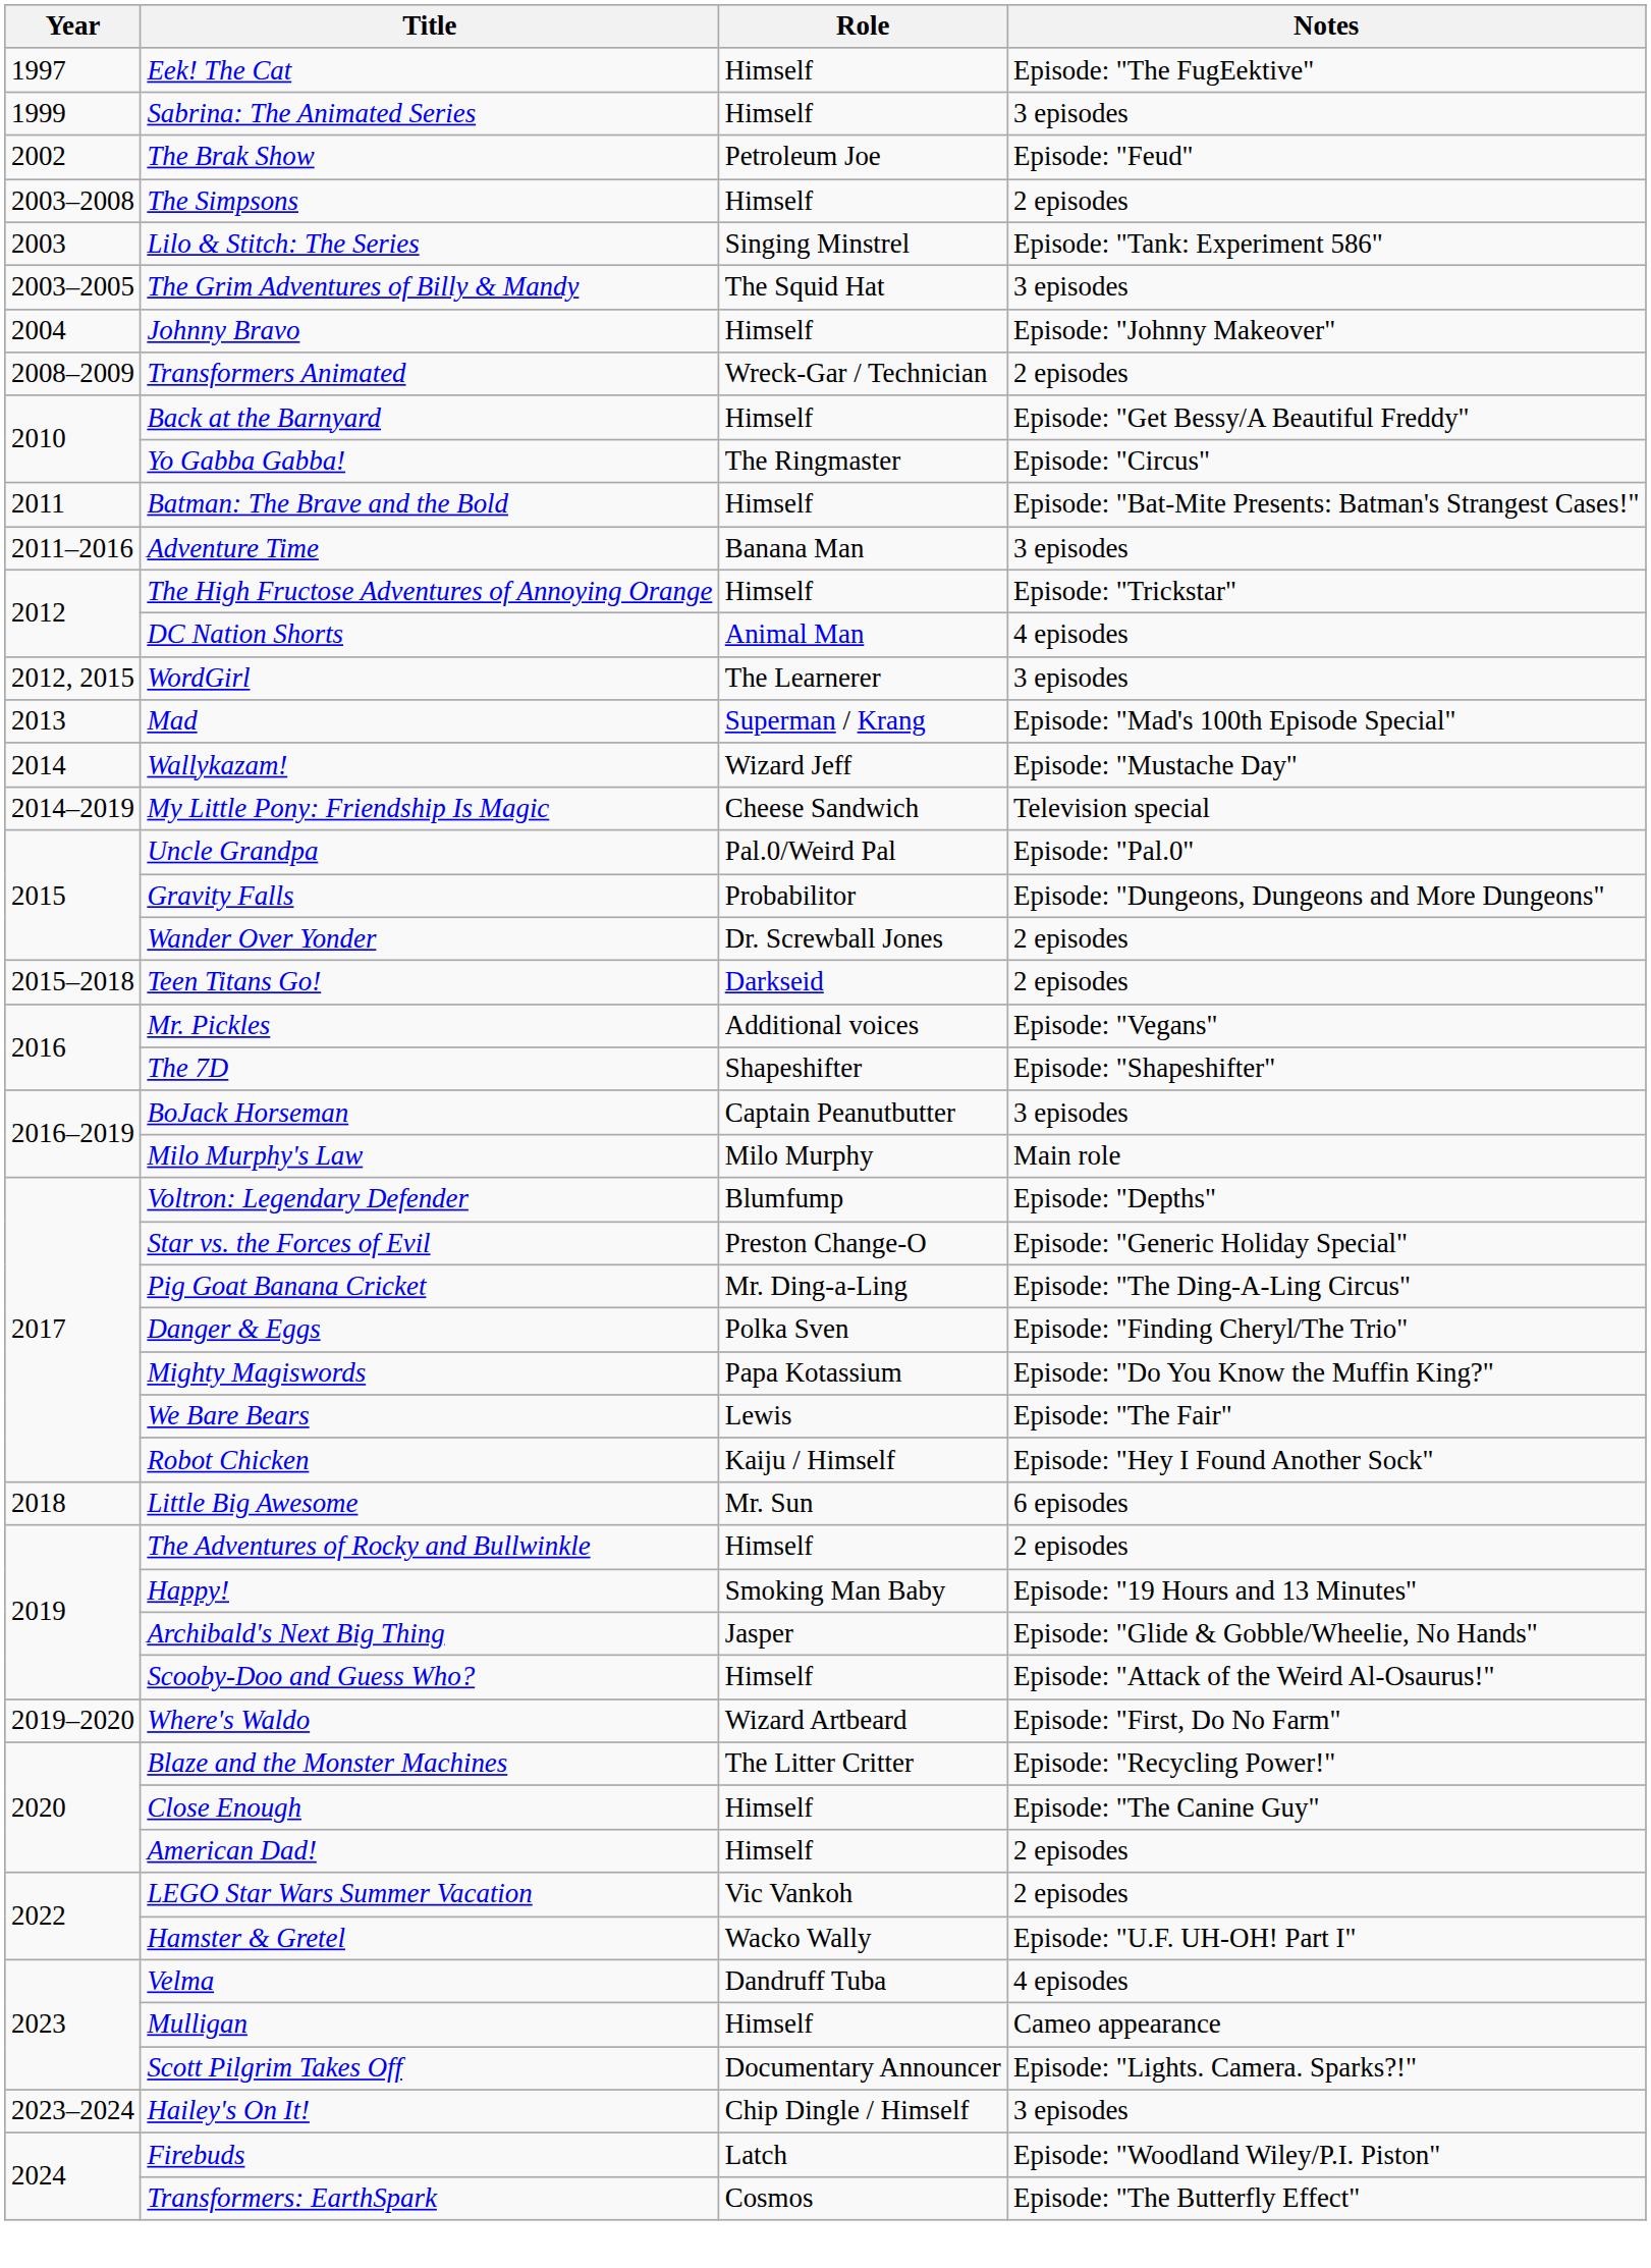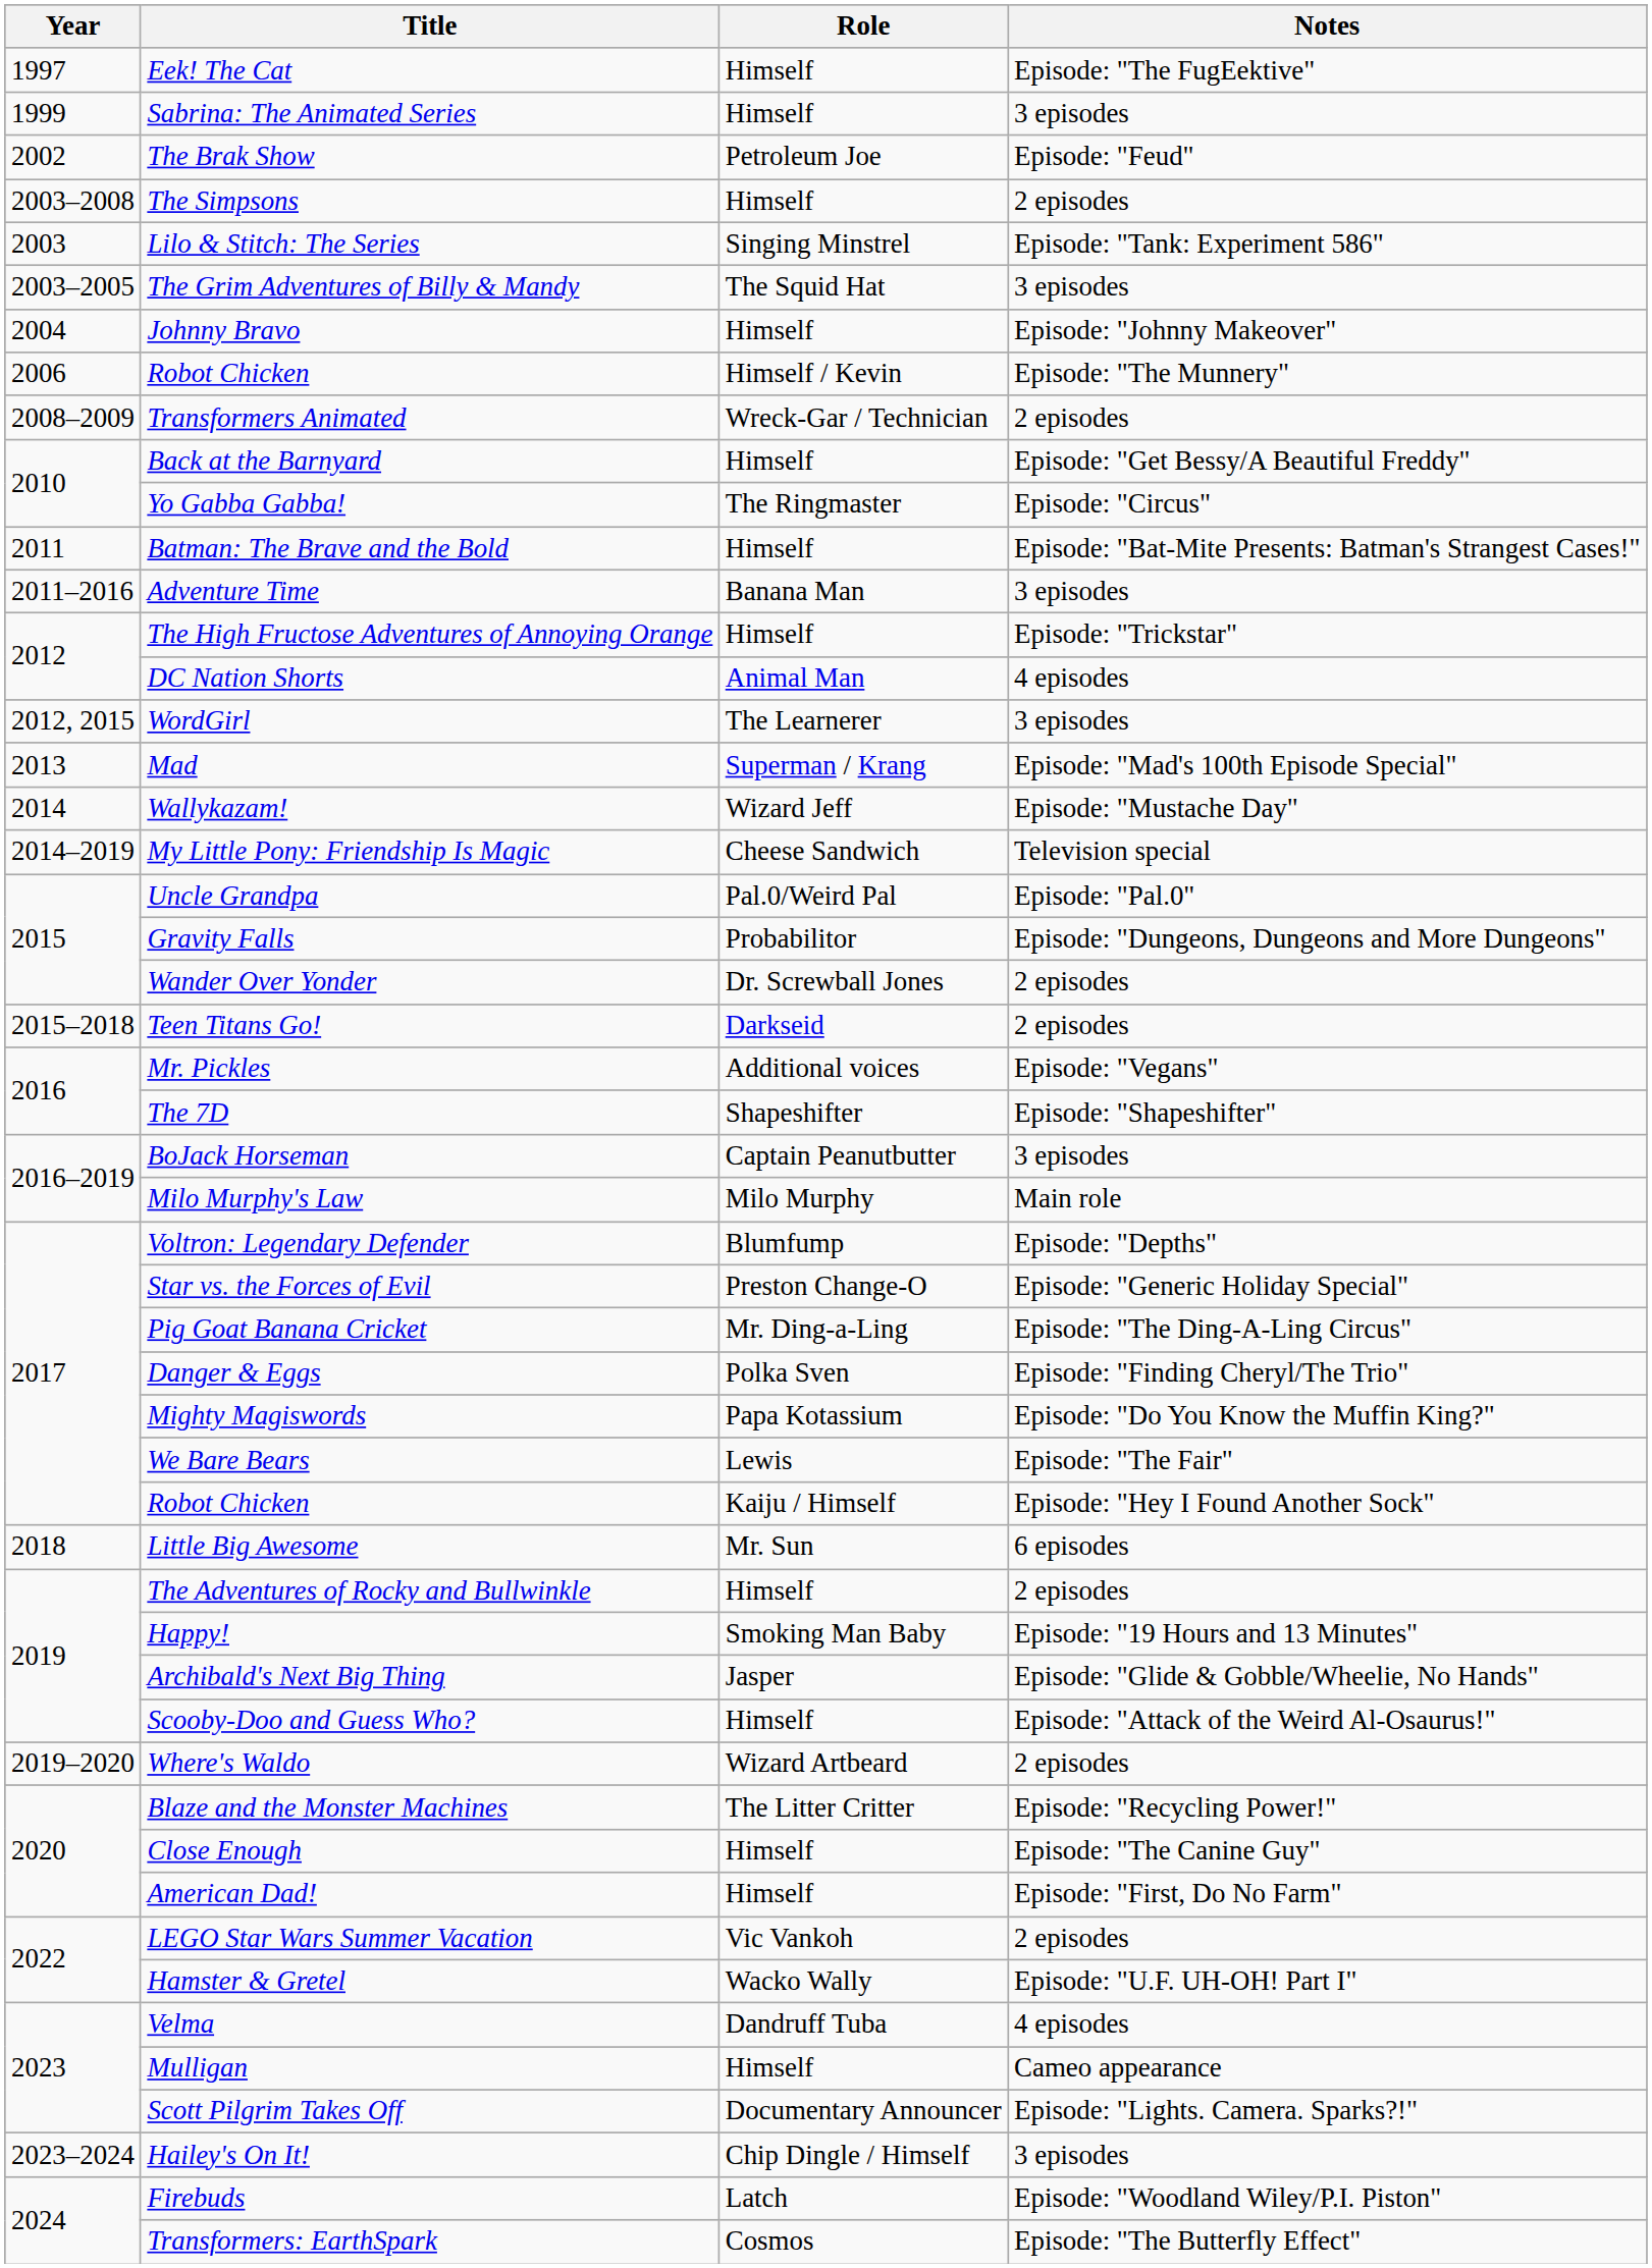 <table class="wikitable sortable">
 <tr>
 <th>Year</th>
 <th>Title</th>
 <th>Role</th>
 <th class="unsortable">Notes</th>
 </tr>
 <tr>
 <td>1997</td>
 <td><em><a href='#'>Eek! The Cat</a></em></td>
 <td>Himself</td>
 <td>Episode: "The FugEektive"</td>
 </tr>
 <tr>
 <td>1999</td>
 <td><em><a href='#'>Sabrina: The Animated Series</a></em></td>
 <td>Himself</td>
 <td>3 episodes</td>
 </tr>
 <tr>
 <td>2002</td>
 <td><em><a href='#'>The Brak Show</a></em></td>
 <td>Petroleum Joe</td>
 <td>Episode: "Feud"</td>
 </tr>
 <tr>
 <td>2003–2008</td>
 <td><em><a href='#'>The Simpsons</a></em></td>
 <td>Himself</td>
 <td>2 episodes</td>
 </tr>
 <tr>
 <td>2003</td>
 <td><em><a href='#'>Lilo & Stitch: The Series</a></em></td>
 <td>Singing Minstrel</td>
 <td>Episode: "Tank: Experiment 586"</td>
 </tr>
 <tr>
 <td>2003–2005</td>
 <td><em><a href='#'>The Grim Adventures of Billy & Mandy</a></em></td>
 <td>The Squid Hat</td>
 <td>3 episodes</td>
 </tr>
 <tr>
 <td>2004</td>
 <td><em><a href='#'>Johnny Bravo</a></em></td>
 <td>Himself</td>
 <td>Episode: "Johnny Makeover"</td>
+</tr>
+<tr>
+<td>2006</td>
+<td><em><a href='#'>Robot Chicken</a></em></td>
+<td>Himself / Kevin</td>
+<td>Episode: "The Munnery"</td>
 </tr>
 <tr>
 <td>2008–2009</td>
 <td><em><a href='#'>Transformers Animated</a></em></td>
 <td>Wreck-Gar / Technician</td>
 <td>2 episodes</td>
 </tr>
 <tr>
 <td rowspan="2">2010</td>
 <td><em><a href='#'>Back at the Barnyard</a></em></td>
 <td>Himself</td>
 <td>Episode: "Get Bessy/A Beautiful Freddy"</td>
 </tr>
 <tr>
 <td><em><a href='#'>Yo Gabba Gabba!</a></em></td>
 <td>The Ringmaster</td>
 <td>Episode: "Circus"</td>
 </tr>
 <tr>
 <td>2011</td>
 <td><em><a href='#'>Batman: The Brave and the Bold</a></em></td>
 <td>Himself</td>
 <td>Episode: "Bat-Mite Presents: Batman's Strangest Cases!"</td>
 </tr>
 <tr>
 <td>2011–2016</td>
 <td><em><a href='#'>Adventure Time</a></em></td>
 <td>Banana Man</td>
 <td>3 episodes</td>
 </tr>
 <tr>
 <td rowspan="2">2012</td>
 <td><em><a href='#'>The High Fructose Adventures of Annoying Orange</a></em></td>
 <td>Himself</td>
 <td>Episode: "Trickstar"</td>
 </tr>
 <tr>
 <td><em><a href='#'>DC Nation Shorts</a></em></td>
 <td><a href='#'>Animal Man</a></td>
 <td>4 episodes</td>
 </tr>
 <tr>
 <td>2012, 2015</td>
 <td><em><a href='#'>WordGirl</a></em></td>
 <td>The Learnerer</td>
 <td>3 episodes</td>
 </tr>
 <tr>
 <td>2013</td>
 <td><em><a href='#'>Mad</a></em></td>
 <td><a href='#'>Superman</a> / <a href='#'>Krang</a></td>
 <td>Episode: "Mad's 100th Episode Special"</td>
 </tr>
 <tr>
 <td>2014</td>
 <td><em><a href='#'>Wallykazam!</a></em></td>
 <td>Wizard Jeff</td>
 <td>Episode: "Mustache Day"</td>
 </tr>
 <tr>
 <td>2014–2019</td>
 <td><em><a href='#'>My Little Pony: Friendship Is Magic</a></em></td>
 <td>Cheese Sandwich</td>
 <td>Television special</td>
 </tr>
 <tr>
 <td rowspan="3">2015</td>
 <td><em><a href='#'>Uncle Grandpa</a></em></td>
 <td>Pal.0/Weird Pal</td>
 <td>Episode: "Pal.0"</td>
 </tr>
 <tr>
 <td><em><a href='#'>Gravity Falls</a></em></td>
 <td>Probabilitor</td>
 <td>Episode: "Dungeons, Dungeons and More Dungeons"</td>
 </tr>
 <tr>
 <td><em><a href='#'>Wander Over Yonder</a></em></td>
 <td>Dr. Screwball Jones</td>
 <td>2 episodes</td>
 </tr>
 <tr>
 <td>2015–2018</td>
 <td><em><a href='#'>Teen Titans Go!</a></em></td>
 <td><a href='#'>Darkseid</a></td>
 <td>2 episodes</td>
 </tr>
 <tr>
 <td rowspan="2">2016</td>
 <td><em><a href='#'>Mr. Pickles</a></em></td>
 <td>Additional voices</td>
 <td>Episode: "Vegans"</td>
 </tr>
 <tr>
 <td><em><a href='#'>The 7D</a></em></td>
 <td>Shapeshifter</td>
 <td>Episode: "Shapeshifter"</td>
 </tr>
 <tr>
 <td rowspan="2">2016–2019</td>
 <td><em><a href='#'>BoJack Horseman</a></em></td>
 <td>Captain Peanutbutter</td>
 <td>3 episodes</td>
 </tr>
 <tr>
 <td><em><a href='#'>Milo Murphy's Law</a></em></td>
 <td>Milo Murphy</td>
 <td>Main role</td>
 </tr>
 <tr>
 <td rowspan="7">2017</td>
 <td><em><a href='#'>Voltron: Legendary Defender</a></em></td>
 <td>Blumfump</td>
 <td>Episode: "Depths"</td>
 </tr>
 <tr>
 <td><em><a href='#'>Star vs. the Forces of Evil</a></em></td>
 <td>Preston Change-O</td>
 <td>Episode: "Generic Holiday Special"</td>
 </tr>
 <tr>
 <td><em><a href='#'>Pig Goat Banana Cricket</a></em></td>
 <td>Mr. Ding-a-Ling</td>
 <td>Episode: "The Ding-A-Ling Circus"</td>
 </tr>
 <tr>
 <td><em><a href='#'>Danger & Eggs</a></em></td>
 <td>Polka Sven</td>
 <td>Episode: "Finding Cheryl/The Trio"</td>
 </tr>
 <tr>
 <td><em><a href='#'>Mighty Magiswords</a></em></td>
 <td>Papa Kotassium</td>
 <td>Episode: "Do You Know the Muffin King?"</td>
 </tr>
 <tr>
 <td><em><a href='#'>We Bare Bears</a></em></td>
 <td>Lewis</td>
 <td>Episode: "The Fair"</td>
 </tr>
 <tr>
 <td><em><a href='#'>Robot Chicken</a></em></td>
 <td>Kaiju / Himself</td>
 <td>Episode: "Hey I Found Another Sock"</td>
 </tr>
 <tr>
 <td>2018</td>
 <td><em><a href='#'>Little Big Awesome</a></em></td>
 <td>Mr. Sun</td>
 <td>6 episodes</td>
 </tr>
 <tr>
 <td rowspan="4">2019</td>
 <td><em><a href='#'>The Adventures of Rocky and Bullwinkle</a></em></td>
 <td>Himself</td>
 <td>2 episodes</td>
 </tr>
 <tr>
 <td><em><a href='#'>Happy!</a></em></td>
 <td>Smoking Man Baby</td>
 <td>Episode: "19 Hours and 13 Minutes"</td>
 </tr>
 <tr>
 <td><em><a href='#'>Archibald's Next Big Thing</a></em></td>
 <td>Jasper</td>
 <td>Episode: "Glide & Gobble/Wheelie, No Hands"</td>
 </tr>
 <tr>
 <td><em><a href='#'>Scooby-Doo and Guess Who?</a></em></td>
 <td>Himself</td>
 <td>Episode: "Attack of the Weird Al-Osaurus!"</td>
 </tr>
 <tr>
 <td>2019–2020</td>
 <td><em><a href='#'>Where's Waldo</a></em></td>
 <td>Wizard Artbeard</td>
-<td>Episode: "First, Do No Farm"</td>
+<td>2 episodes</td>
 </tr>
 <tr>
 <td rowspan="3">2020</td>
 <td><em><a href='#'>Blaze and the Monster Machines</a></em></td>
 <td>The Litter Critter</td>
 <td>Episode: "Recycling Power!"</td>
 </tr>
 <tr>
 <td><em><a href='#'>Close Enough</a></em></td>
 <td>Himself</td>
 <td>Episode: "The Canine Guy"</td>
 </tr>
 <tr>
 <td><em><a href='#'>American Dad!</a></em></td>
 <td>Himself</td>
-<td>2 episodes</td>
+<td>Episode: "First, Do No Farm"</td>
 </tr>
 <tr>
 <td rowspan="2">2022</td>
 <td><em><a href='#'>LEGO Star Wars Summer Vacation</a></em></td>
 <td>Vic Vankoh</td>
 <td>2 episodes</td>
 </tr>
 <tr>
 <td><em><a href='#'>Hamster & Gretel</a></em></td>
 <td>Wacko Wally</td>
 <td>Episode: "U.F. UH-OH! Part I"</td>
 </tr>
 <tr>
 <td rowspan="3">2023</td>
 <td><a href='#'><em>Velma</em></a></td>
 <td>Dandruff Tuba</td>
 <td>4 episodes</td>
 </tr>
 <tr>
 <td><a href='#'><em>Mulligan</em></a></td>
 <td>Himself</td>
 <td>Cameo appearance</td>
 </tr>
 <tr>
 <td><em><a href='#'>Scott Pilgrim Takes Off</a></em></td>
 <td>Documentary Announcer</td>
 <td>Episode: "Lights. Camera. Sparks?!"</td>
 </tr>
 <tr>
 <td>2023–2024</td>
 <td><em><a href='#'>Hailey's On It!</a></em></td>
 <td>Chip Dingle / Himself</td>
 <td>3 episodes</td>
 </tr>
 <tr>
 <td rowspan="2">2024</td>
 <td><em><a href='#'>Firebuds</a></em></td>
 <td>Latch</td>
 <td>Episode: "Woodland Wiley/P.I. Piston"</td>
 </tr>
 <tr>
 <td><em><a href='#'>Transformers: EarthSpark</a></em></td>
 <td>Cosmos</td>
 <td>Episode: "The Butterfly Effect"</td>
 </tr>
 </table>
